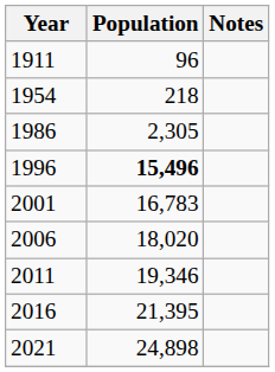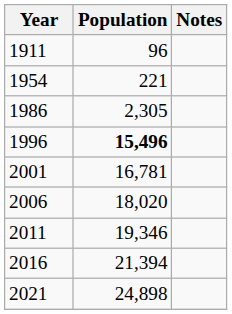 <table class="wikitable floatleft">
 <tr>
 <th width=50>Year</th>
 <th>Population</th>
 <th>Notes</th>
 </tr>
 <tr>
 <td>1911</td>
 <td align=right>96</td>
 <td></td>
 </tr>
 <tr>
 <td>1954</td>
-<td align=right>218</td>
+<td align=right>221</td>
 <td></td>
 </tr>
 <tr>
 <td>1986</td>
 <td align=right>2,305</td>
 <td></td>
 </tr>
 <tr>
 <td>1996</td>
 <td align=right><strong>15,496</strong></td>
 <td></td>
 </tr>
 <tr>
 <td>2001</td>
-<td align=right>16,783</td>
+<td align=right>16,781</td>
 <td></td>
 </tr>
 <tr>
 <td>2006</td>
 <td align=right>18,020</td>
 <td></td>
 </tr>
 <tr>
 <td>2011</td>
 <td align=right>19,346</td>
 <td></td>
 </tr>
 <tr>
 <td>2016</td>
-<td align=right>21,395</td>
+<td align=right>21,394</td>
 <td></td>
 </tr>
 <tr>
 <td>2021</td>
 <td align=right>24,898</td>
 <td></td>
 </tr>
 <tr>
 </tr>
 </table>
